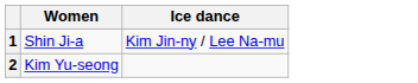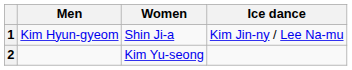 <table class="wikitable">
 <tr>
 <th></th>
+<th>Men</th>
 <th>Women</th>
 <th>Ice dance</th>
 </tr>
 <tr>
 <th>1</th>
+<td><a href='#'>Kim Hyun-gyeom</a></td>
 <td><a href='#'>Shin Ji-a</a></td>
 <td><a href='#'>Kim Jin-ny</a> / <a href='#'>Lee Na-mu</a></td>
 </tr>
 <tr>
 <th>2</th>
+<td></td>
 <td><a href='#'>Kim Yu-seong</a></td>
 <td></td>
 </tr>
 </table>
